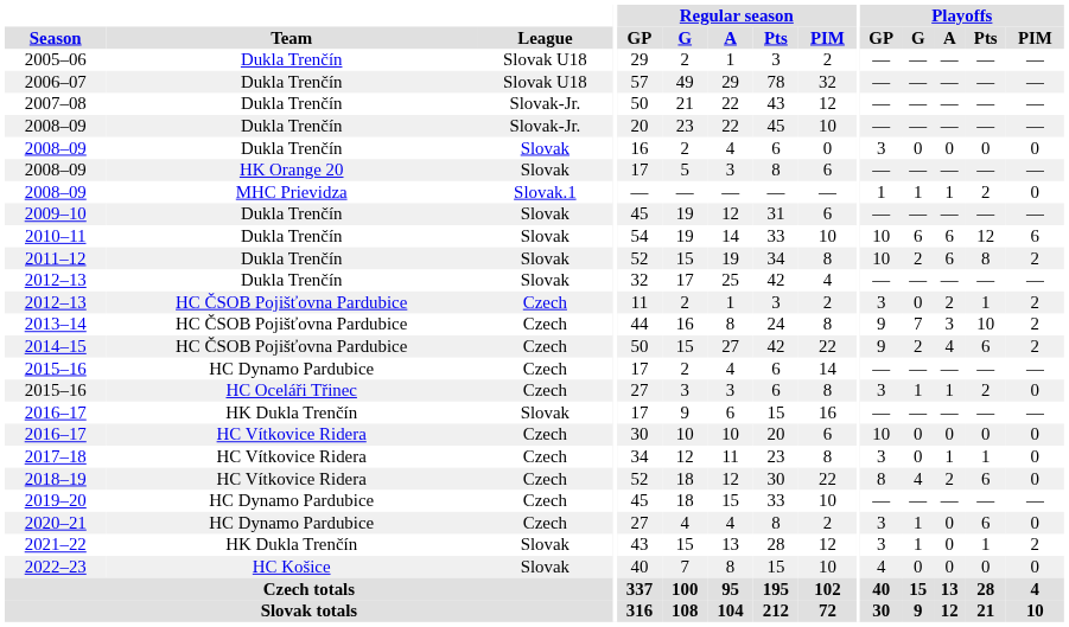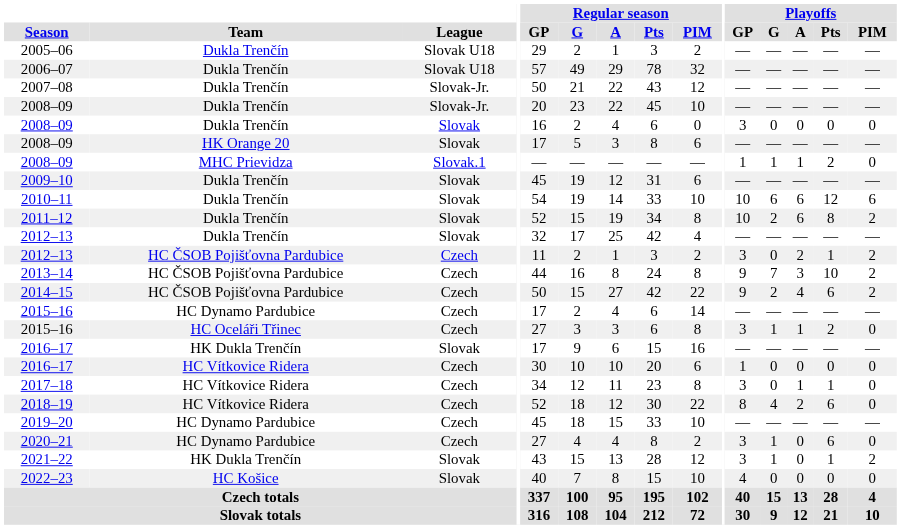 <table border="0" cellpadding="1" cellspacing="0" style="text-align:center; width:60em">
 <tr bgcolor="#e0e0e0">
 <th colspan="3" bgcolor="#ffffff"></th>
 <th rowspan="99" bgcolor="#ffffff"></th>
 <th colspan="5"><a href='#'>Regular season</a></th>
 <th rowspan="99" bgcolor="#ffffff"></th>
 <th colspan="5"><a href='#'>Playoffs</a></th>
 </tr>
 <tr bgcolor="#e0e0e0">
 <th><a href='#'>Season</a></th>
 <th>Team</th>
 <th>League</th>
 <th>GP</th>
 <th><a href='#'>G</a></th>
 <th><a href='#'>A</a></th>
 <th><a href='#'>Pts</a></th>
 <th><a href='#'>PIM</a></th>
 <th>GP</th>
 <th>G</th>
 <th>A</th>
 <th>Pts</th>
 <th>PIM</th>
 </tr>
 <tr>
 <td>2005–06</td>
 <td><a href='#'>Dukla Trenčín</a></td>
 <td>Slovak U18</td>
 <td>29</td>
 <td>2</td>
 <td>1</td>
 <td>3</td>
 <td>2</td>
 <td>—</td>
 <td>—</td>
 <td>—</td>
 <td>—</td>
 <td>—</td>
 </tr>
 <tr bgcolor="#f0f0f0">
 <td>2006–07</td>
 <td>Dukla Trenčín</td>
 <td>Slovak U18</td>
 <td>57</td>
 <td>49</td>
 <td>29</td>
 <td>78</td>
 <td>32</td>
 <td>—</td>
 <td>—</td>
 <td>—</td>
 <td>—</td>
 <td>—</td>
 </tr>
 <tr>
 <td>2007–08</td>
 <td>Dukla Trenčín</td>
 <td>Slovak-Jr.</td>
 <td>50</td>
 <td>21</td>
 <td>22</td>
 <td>43</td>
 <td>12</td>
 <td>—</td>
 <td>—</td>
 <td>—</td>
 <td>—</td>
 <td>—</td>
 </tr>
 <tr bgcolor="#f0f0f0">
 <td>2008–09</td>
 <td>Dukla Trenčín</td>
 <td>Slovak-Jr.</td>
 <td>20</td>
 <td>23</td>
 <td>22</td>
 <td>45</td>
 <td>10</td>
 <td>—</td>
 <td>—</td>
 <td>—</td>
 <td>—</td>
 <td>—</td>
 </tr>
 <tr>
 <td><a href='#'>2008–09</a></td>
 <td>Dukla Trenčín</td>
 <td><a href='#'>Slovak</a></td>
 <td>16</td>
 <td>2</td>
 <td>4</td>
 <td>6</td>
 <td>0</td>
 <td>3</td>
 <td>0</td>
 <td>0</td>
 <td>0</td>
 <td>0</td>
 </tr>
 <tr bgcolor="#f0f0f0">
 <td>2008–09</td>
 <td><a href='#'>HK Orange 20</a></td>
 <td>Slovak</td>
 <td>17</td>
 <td>5</td>
 <td>3</td>
 <td>8</td>
 <td>6</td>
 <td>—</td>
 <td>—</td>
 <td>—</td>
 <td>—</td>
 <td>—</td>
 </tr>
 <tr>
 <td><a href='#'>2008–09</a></td>
 <td><a href='#'>MHC Prievidza</a></td>
 <td><a href='#'>Slovak.1</a></td>
 <td>—</td>
 <td>—</td>
 <td>—</td>
 <td>—</td>
 <td>—</td>
 <td>1</td>
 <td>1</td>
 <td>1</td>
 <td>2</td>
 <td>0</td>
 </tr>
 <tr bgcolor="#f0f0f0">
 <td><a href='#'>2009–10</a></td>
 <td>Dukla Trenčín</td>
 <td>Slovak</td>
 <td>45</td>
 <td>19</td>
 <td>12</td>
 <td>31</td>
 <td>6</td>
 <td>—</td>
 <td>—</td>
 <td>—</td>
 <td>—</td>
 <td>—</td>
 </tr>
 <tr>
 <td><a href='#'>2010–11</a></td>
 <td>Dukla Trenčín</td>
 <td>Slovak</td>
 <td>54</td>
 <td>19</td>
 <td>14</td>
 <td>33</td>
 <td>10</td>
 <td>10</td>
 <td>6</td>
 <td>6</td>
 <td>12</td>
 <td>6</td>
 </tr>
 <tr bgcolor="#f0f0f0">
 <td><a href='#'>2011–12</a></td>
 <td>Dukla Trenčín</td>
 <td>Slovak</td>
 <td>52</td>
 <td>15</td>
 <td>19</td>
 <td>34</td>
 <td>8</td>
 <td>10</td>
 <td>2</td>
 <td>6</td>
 <td>8</td>
 <td>2</td>
 </tr>
 <tr>
 <td><a href='#'>2012–13</a></td>
 <td>Dukla Trenčín</td>
 <td>Slovak</td>
 <td>32</td>
 <td>17</td>
 <td>25</td>
 <td>42</td>
 <td>4</td>
 <td>—</td>
 <td>—</td>
 <td>—</td>
 <td>—</td>
 <td>—</td>
 </tr>
 <tr bgcolor="#f0f0f0">
 <td><a href='#'>2012–13</a></td>
 <td><a href='#'>HC ČSOB Pojišťovna Pardubice</a></td>
 <td><a href='#'>Czech</a></td>
 <td>11</td>
 <td>2</td>
 <td>1</td>
 <td>3</td>
 <td>2</td>
 <td>3</td>
 <td>0</td>
 <td>2</td>
 <td>1</td>
 <td>2</td>
 </tr>
 <tr>
 <td><a href='#'>2013–14</a></td>
 <td>HC ČSOB Pojišťovna Pardubice</td>
 <td>Czech</td>
 <td>44</td>
 <td>16</td>
 <td>8</td>
 <td>24</td>
 <td>8</td>
 <td>9</td>
 <td>7</td>
 <td>3</td>
 <td>10</td>
 <td>2</td>
 </tr>
 <tr bgcolor="#f0f0f0">
 <td><a href='#'>2014–15</a></td>
 <td>HC ČSOB Pojišťovna Pardubice</td>
 <td>Czech</td>
 <td>50</td>
 <td>15</td>
 <td>27</td>
 <td>42</td>
 <td>22</td>
 <td>9</td>
 <td>2</td>
 <td>4</td>
 <td>6</td>
 <td>2</td>
 </tr>
 <tr>
 <td><a href='#'>2015–16</a></td>
 <td>HC Dynamo Pardubice</td>
 <td>Czech</td>
 <td>17</td>
 <td>2</td>
 <td>4</td>
 <td>6</td>
 <td>14</td>
 <td>—</td>
 <td>—</td>
 <td>—</td>
 <td>—</td>
 <td>—</td>
 </tr>
 <tr bgcolor="#f0f0f0">
 <td>2015–16</td>
 <td><a href='#'>HC Oceláři Třinec</a></td>
 <td>Czech</td>
 <td>27</td>
 <td>3</td>
 <td>3</td>
 <td>6</td>
 <td>8</td>
 <td>3</td>
 <td>1</td>
 <td>1</td>
 <td>2</td>
 <td>0</td>
 </tr>
 <tr>
 <td><a href='#'>2016–17</a></td>
 <td>HK Dukla Trenčín</td>
 <td>Slovak</td>
 <td>17</td>
 <td>9</td>
 <td>6</td>
 <td>15</td>
 <td>16</td>
 <td>—</td>
 <td>—</td>
 <td>—</td>
 <td>—</td>
 <td>—</td>
 </tr>
 <tr bgcolor="#f0f0f0">
 <td><a href='#'>2016–17</a></td>
 <td><a href='#'>HC Vítkovice Ridera</a></td>
 <td>Czech</td>
 <td>30</td>
 <td>10</td>
 <td>10</td>
 <td>20</td>
 <td>6</td>
-<td>10</td>
+<td>1</td>
 <td>0</td>
 <td>0</td>
 <td>0</td>
 <td>0</td>
 </tr>
 <tr>
 <td><a href='#'>2017–18</a></td>
 <td>HC Vítkovice Ridera</td>
 <td>Czech</td>
 <td>34</td>
 <td>12</td>
 <td>11</td>
 <td>23</td>
 <td>8</td>
 <td>3</td>
 <td>0</td>
 <td>1</td>
 <td>1</td>
 <td>0</td>
 </tr>
 <tr bgcolor="#f0f0f0">
 <td><a href='#'>2018–19</a></td>
 <td>HC Vítkovice Ridera</td>
 <td>Czech</td>
 <td>52</td>
 <td>18</td>
 <td>12</td>
 <td>30</td>
 <td>22</td>
 <td>8</td>
 <td>4</td>
 <td>2</td>
 <td>6</td>
 <td>0</td>
 </tr>
 <tr>
 <td><a href='#'>2019–20</a></td>
 <td>HC Dynamo Pardubice</td>
 <td>Czech</td>
 <td>45</td>
 <td>18</td>
 <td>15</td>
 <td>33</td>
 <td>10</td>
 <td>—</td>
 <td>—</td>
 <td>—</td>
 <td>—</td>
 <td>—</td>
 </tr>
 <tr bgcolor="#f0f0f0">
 <td><a href='#'>2020–21</a></td>
 <td>HC Dynamo Pardubice</td>
 <td>Czech</td>
 <td>27</td>
 <td>4</td>
 <td>4</td>
 <td>8</td>
 <td>2</td>
 <td>3</td>
 <td>1</td>
 <td>0</td>
 <td>6</td>
 <td>0</td>
 </tr>
 <tr>
 <td><a href='#'>2021–22</a></td>
 <td>HK Dukla Trenčín</td>
 <td>Slovak</td>
 <td>43</td>
 <td>15</td>
 <td>13</td>
 <td>28</td>
 <td>12</td>
 <td>3</td>
 <td>1</td>
 <td>0</td>
 <td>1</td>
 <td>2</td>
 </tr>
 <tr bgcolor="#f0f0f0">
 <td><a href='#'>2022–23</a></td>
 <td><a href='#'>HC Košice</a></td>
 <td>Slovak</td>
 <td>40</td>
 <td>7</td>
 <td>8</td>
 <td>15</td>
 <td>10</td>
 <td>4</td>
 <td>0</td>
 <td>0</td>
 <td>0</td>
 <td>0</td>
 </tr>
 <tr bgcolor="#e0e0e0">
 <th colspan="3">Czech totals</th>
 <th>337</th>
 <th>100</th>
 <th>95</th>
 <th>195</th>
 <th>102</th>
 <th>40</th>
 <th>15</th>
 <th>13</th>
 <th>28</th>
 <th>4</th>
 </tr>
 <tr bgcolor="#e0e0e0">
 <th colspan="3">Slovak totals</th>
 <th>316</th>
 <th>108</th>
 <th>104</th>
 <th>212</th>
 <th>72</th>
 <th>30</th>
 <th>9</th>
 <th>12</th>
 <th>21</th>
 <th>10</th>
 </tr>
 </table>
